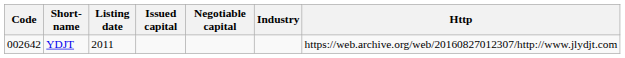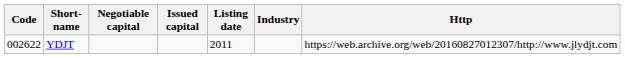 <table class=wikitable>
 <tr>
 <th>Code</th>
 <th>Short-name</th>
+<th>Negotiable capital</th>
+<th>Issued capital</th>
 <th>Listing date</th>
-<th>Issued capital</th>
-<th>Negotiable capital</th>
 <th>Industry</th>
 <th>Http</th>
 </tr>
 <tr>
-<td>002642</td>
+<td>002622</td>
 <td><a href='#'>YDJT</a></td>
-<td>2011</td>
 <td></td>
 <td></td>
+<td>2011</td>
 <td></td>
 <td>https://web.archive.org/web/20160827012307/http://www.jlydjt.com</td>
 </tr>
 </table>
